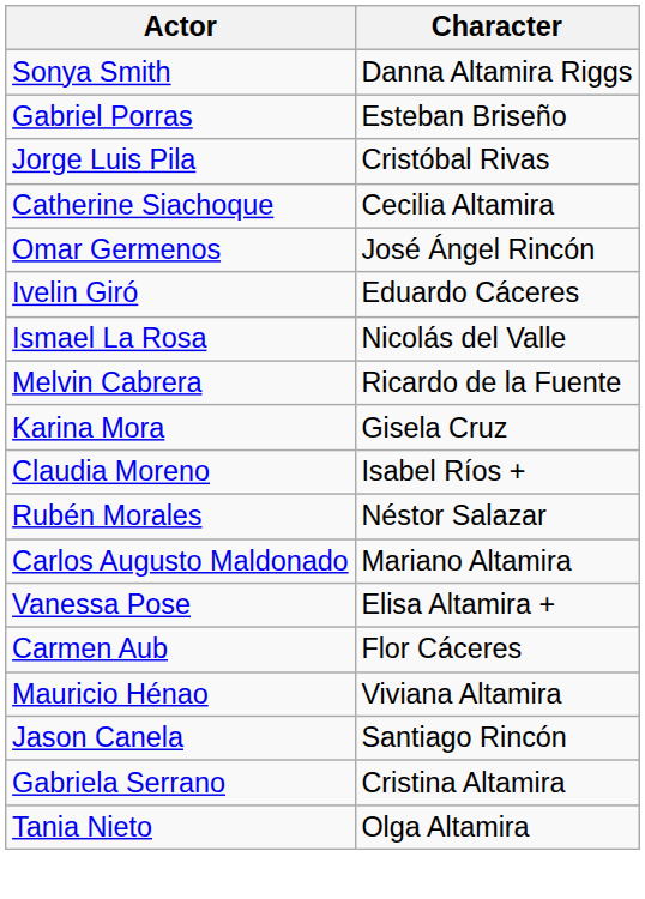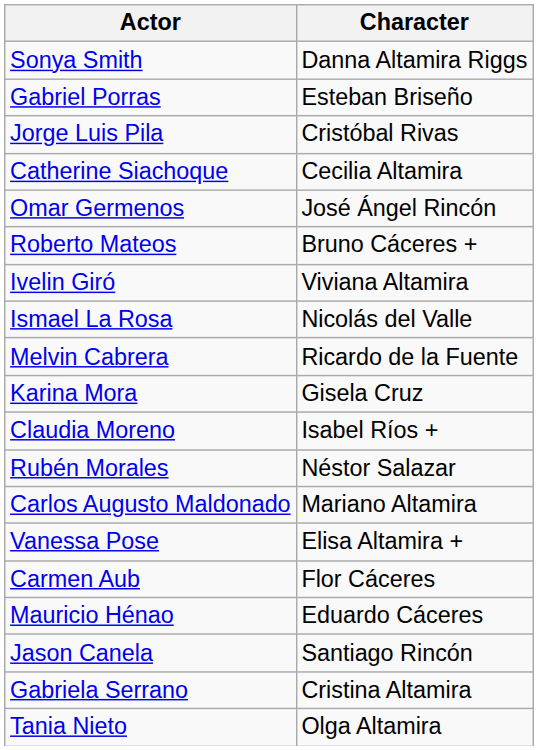 <table class="wikitable">
 <tr>
 <th>Actor</th>
 <th>Character</th>
 </tr>
 <tr>
 <td><a href='#'>Sonya Smith</a></td>
 <td>Danna Altamira Riggs</td>
 </tr>
 <tr>
 <td><a href='#'>Gabriel Porras</a></td>
 <td>Esteban Briseño</td>
 </tr>
 <tr>
 <td><a href='#'>Jorge Luis Pila</a></td>
 <td>Cristóbal Rivas</td>
 </tr>
 <tr>
 <td><a href='#'>Catherine Siachoque</a></td>
 <td>Cecilia Altamira</td>
 </tr>
 <tr>
 <td><a href='#'>Omar Germenos</a></td>
 <td>José Ángel Rincón</td>
 </tr>
 <tr>
+<td><a href='#'>Roberto Mateos</a></td>
+<td>Bruno Cáceres +</td>
+</tr>
+<tr>
 <td><a href='#'>Ivelin Giró</a></td>
-<td>Eduardo Cáceres</td>
+<td>Viviana Altamira</td>
 </tr>
 <tr>
 <td><a href='#'>Ismael La Rosa</a></td>
 <td>Nicolás del Valle</td>
 </tr>
 <tr>
 <td><a href='#'>Melvin Cabrera</a></td>
 <td>Ricardo de la Fuente</td>
 </tr>
 <tr>
 <td><a href='#'>Karina Mora</a></td>
 <td>Gisela Cruz</td>
 </tr>
 <tr>
 <td><a href='#'>Claudia Moreno</a></td>
 <td>Isabel Ríos +</td>
 </tr>
 <tr>
 <td><a href='#'>Rubén Morales</a></td>
 <td>Néstor Salazar</td>
 </tr>
 <tr>
 <td><a href='#'>Carlos Augusto Maldonado</a></td>
 <td>Mariano Altamira</td>
 </tr>
 <tr>
 <td><a href='#'>Vanessa Pose</a></td>
 <td>Elisa Altamira +</td>
 </tr>
 <tr>
 <td><a href='#'>Carmen Aub</a></td>
 <td>Flor Cáceres</td>
 </tr>
 <tr>
 <td><a href='#'>Mauricio Hénao</a></td>
-<td>Viviana Altamira</td>
+<td>Eduardo Cáceres</td>
 </tr>
 <tr>
 <td><a href='#'>Jason Canela</a></td>
 <td>Santiago Rincón</td>
 </tr>
 <tr>
 <td><a href='#'>Gabriela Serrano</a></td>
 <td>Cristina Altamira</td>
 </tr>
 <tr>
 <td><a href='#'>Tania Nieto</a></td>
 <td>Olga Altamira</td>
 </tr>
 </table>
